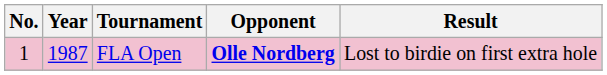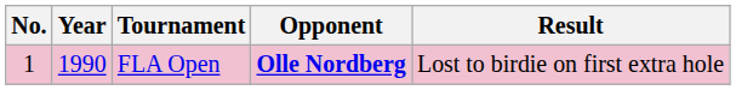 <table class="wikitable" style="font-size:95%;">
 <tr>
 <th>No.</th>
 <th>Year</th>
 <th>Tournament</th>
 <th>Opponent</th>
 <th>Result</th>
 </tr>
 <tr style="background:#F2C1D1;">
 <td align=center>1</td>
-<td><a href='#'>1987</a></td>
+<td><a href='#'>1990</a></td>
 <td><a href='#'>FLA Open</a></td>
 <td><strong> <a href='#'>Olle Nordberg</a></strong></td>
 <td>Lost to birdie on first extra hole</td>
 </tr>
 </table>
